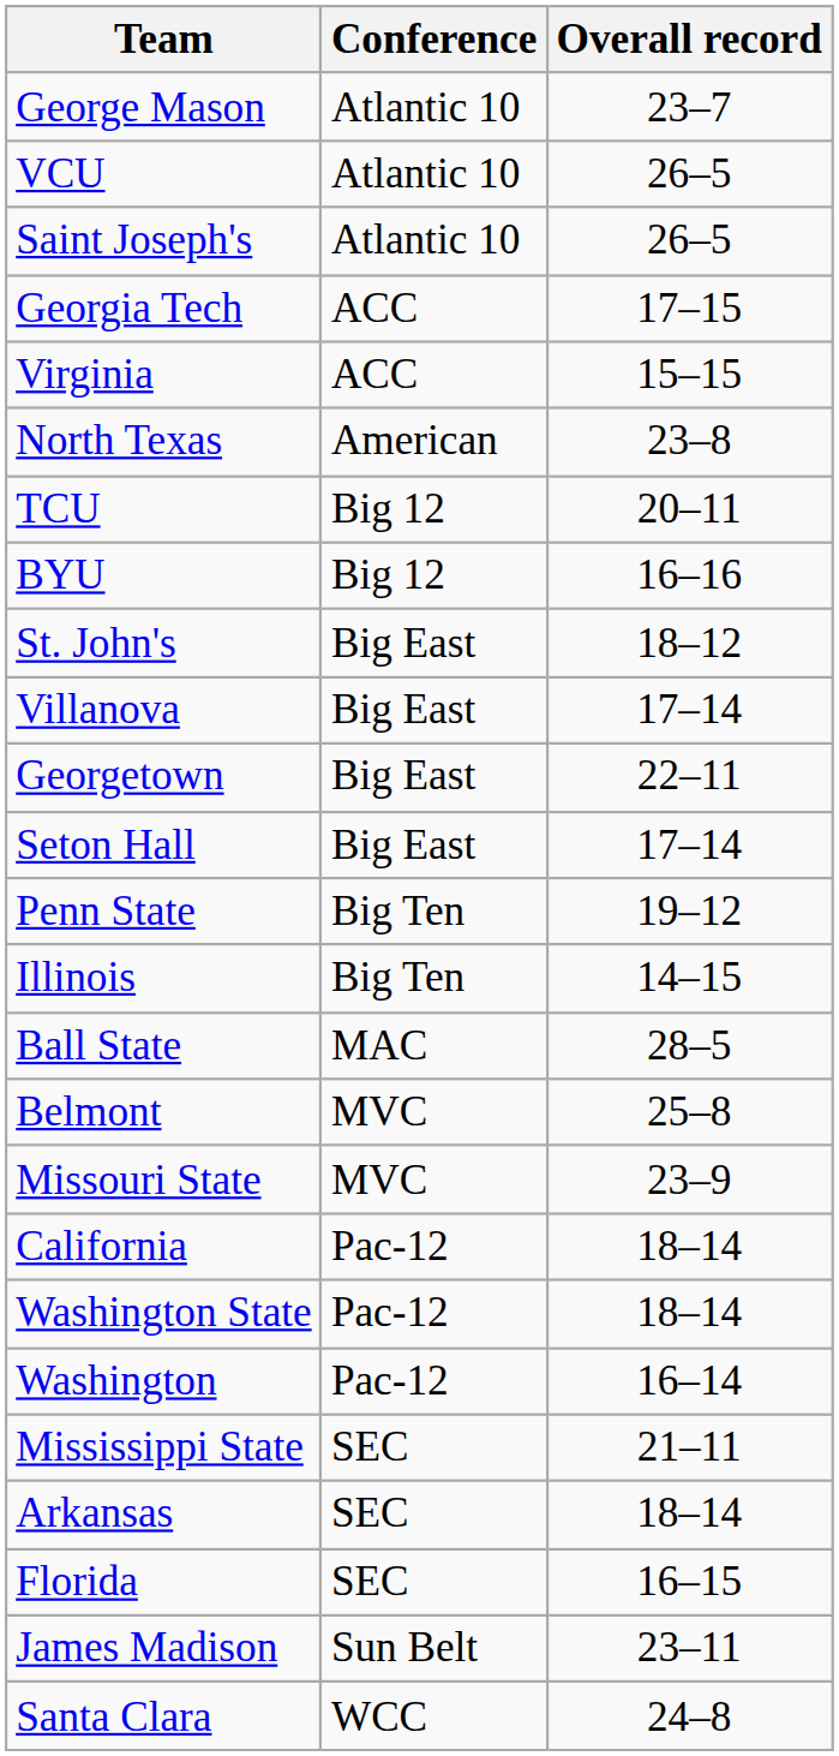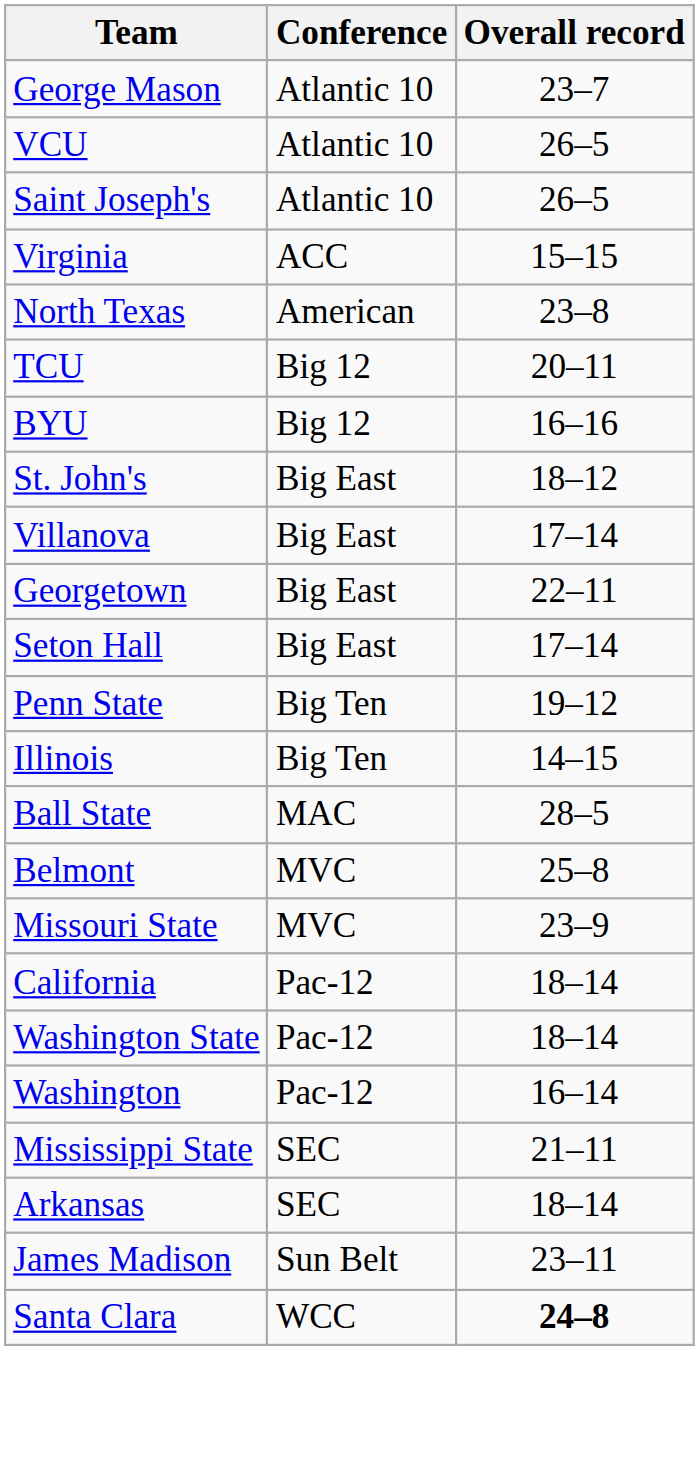 <table class="wikitable sortable" style="text-align: center;">
 <tr>
 <th>Team</th>
 <th>Conference</th>
 <th data-sort-type="number">Overall record</th>
 </tr>
 <tr>
 <td align=left><a href='#'>George Mason</a></td>
 <td align=left>Atlantic 10</td>
 <td>23–7</td>
 </tr>
 <tr>
 <td align=left><a href='#'>VCU</a></td>
 <td align=left>Atlantic 10</td>
 <td>26–5</td>
 </tr>
 <tr>
 <td align=left><a href='#'>Saint Joseph's</a></td>
 <td align=left>Atlantic 10</td>
 <td>26–5</td>
-</tr>
-<tr>
-<td align=left><a href='#'>Georgia Tech</a></td>
-<td align=left>ACC</td>
-<td>17–15</td>
 </tr>
 <tr>
 <td align=left><a href='#'>Virginia</a></td>
 <td align=left>ACC</td>
 <td>15–15</td>
 </tr>
 <tr>
 <td align=left><a href='#'>North Texas</a></td>
 <td align=left>American</td>
 <td>23–8</td>
 </tr>
 <tr>
 <td align=left><a href='#'>TCU</a></td>
 <td align=left>Big 12</td>
 <td>20–11</td>
 </tr>
 <tr>
 <td align=left><a href='#'>BYU</a></td>
 <td align=left>Big 12</td>
 <td>16–16</td>
 </tr>
 <tr>
 <td align=left><a href='#'>St. John's</a></td>
 <td align=left>Big East</td>
 <td>18–12</td>
 </tr>
 <tr>
 <td align=left><a href='#'>Villanova</a></td>
 <td align=left>Big East</td>
 <td>17–14</td>
 </tr>
 <tr>
 <td align=left><a href='#'>Georgetown</a></td>
 <td align=left>Big East</td>
 <td>22–11</td>
 </tr>
 <tr>
 <td align=left><a href='#'>Seton Hall</a></td>
 <td align=left>Big East</td>
 <td>17–14</td>
 </tr>
 <tr>
 <td align=left><a href='#'>Penn State</a></td>
 <td align=left>Big Ten</td>
 <td>19–12</td>
 </tr>
 <tr>
 <td align=left><a href='#'>Illinois</a></td>
 <td align=left>Big Ten</td>
 <td>14–15</td>
 </tr>
 <tr>
 <td align=left><a href='#'>Ball State</a></td>
 <td align=left>MAC</td>
 <td>28–5</td>
 </tr>
 <tr>
 <td align=left><a href='#'>Belmont</a></td>
 <td align=left>MVC</td>
 <td>25–8</td>
 </tr>
 <tr>
 <td align=left><a href='#'>Missouri State</a></td>
 <td align=left>MVC</td>
 <td>23–9</td>
 </tr>
 <tr>
 <td align=left><a href='#'>California</a></td>
 <td align=left>Pac-12</td>
 <td>18–14</td>
 </tr>
 <tr>
 <td align=left><a href='#'>Washington State</a></td>
 <td align=left>Pac-12</td>
 <td>18–14</td>
 </tr>
 <tr>
 <td align=left><a href='#'>Washington</a></td>
 <td align=left>Pac-12</td>
 <td>16–14</td>
 </tr>
 <tr>
 <td align=left><a href='#'>Mississippi State</a></td>
 <td align=left>SEC</td>
 <td>21–11</td>
 </tr>
 <tr>
 <td align=left><a href='#'>Arkansas</a></td>
 <td align=left>SEC</td>
 <td>18–14</td>
 </tr>
 <tr>
-<td align=left><a href='#'>Florida</a></td>
-<td align=left>SEC</td>
-<td>16–15</td>
-</tr>
-<tr>
 <td align=left><a href='#'>James Madison</a></td>
 <td align=left>Sun Belt</td>
 <td>23–11</td>
 </tr>
 <tr>
 <td align=left><a href='#'>Santa Clara</a></td>
 <td align=left>WCC</td>
-<td>24–8</td>
+<td><strong>24–8</strong></td>
 </tr>
 </table>
